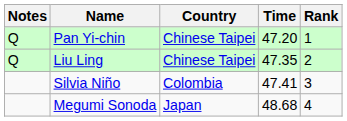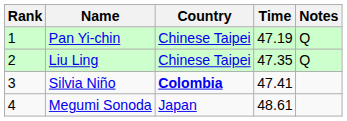 <table class="wikitable" style="font-size:95%" style="text-align:center; width:35em;">
 <tr>
-<th>Notes</th>
+<th>Rank</th>
 <th>Name</th>
 <th>Country</th>
 <th>Time</th>
-<th>Rank</th>
+<th>Notes</th>
 </tr>
 <tr bgcolor=ccffcc>
-<td>Q</td>
+<td>1</td>
 <td align=left><a href='#'>Pan Yi-chin</a></td>
 <td align="left"> <a href='#'>Chinese Taipei</a></td>
-<td>47.20</td>
-<td>1</td>
+<td>47.19</td>
+<td>Q</td>
 </tr>
 <tr bgcolor=ccffcc>
-<td>Q</td>
+<td>2</td>
 <td align=left><a href='#'>Liu Ling</a></td>
 <td align="left"> <a href='#'>Chinese Taipei</a></td>
 <td>47.35</td>
-<td>2</td>
+<td>Q</td>
 </tr>
 <tr>
+<td>3</td>
+<td align=left><a href='#'>Silvia Niño</a></td>
+<td align="left"><strong> <a href='#'>Colombia</a></strong></td>
+<td>47.41</td>
 <td></td>
-<td align=left><a href='#'>Silvia Niño</a></td>
-<td align="left"> <a href='#'>Colombia</a></td>
-<td>47.41</td>
-<td>3</td>
 </tr>
 <tr>
-<td></td>
+<td>4</td>
 <td align=left><a href='#'>Megumi Sonoda</a></td>
 <td align="left"> <a href='#'>Japan</a></td>
-<td>48.68</td>
-<td>4</td>
+<td>48.61</td>
+<td></td>
 </tr>
 </table>
